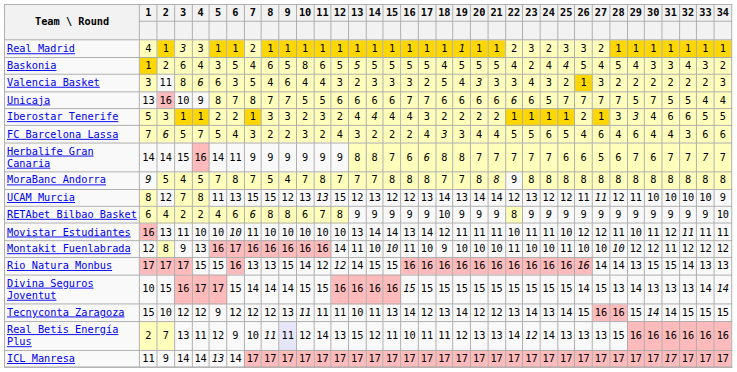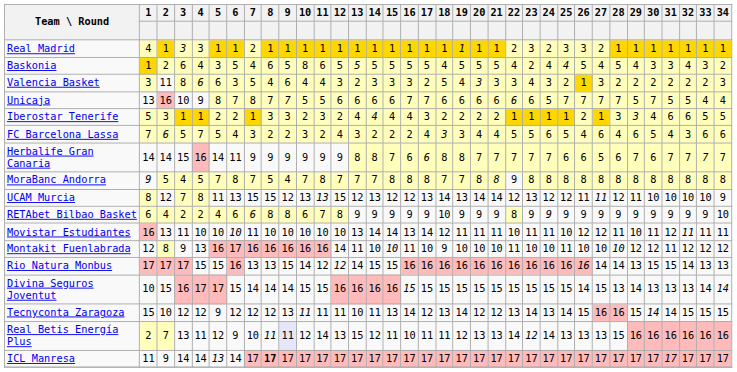 <table class="wikitable sortable" style="font-size: 85%; text-align:center;">
 <tr>
 <th rowspan="2" style="width:140px;">Team \ Round</th>
 <th>1</th>
 <th>2</th>
 <th>3</th>
 <th>4</th>
 <th>5</th>
 <th>6</th>
 <th>7</th>
 <th>8</th>
 <th>9</th>
 <th>10</th>
 <th>11</th>
 <th>12</th>
 <th>13</th>
 <th>14</th>
 <th>15</th>
 <th>16</th>
 <th>17</th>
 <th>18</th>
 <th>19</th>
 <th>20</th>
 <th>21</th>
 <th>22</th>
 <th>23</th>
 <th>24</th>
 <th>25</th>
 <th>26</th>
 <th>27</th>
 <th>28</th>
 <th>29</th>
 <th>30</th>
 <th>31</th>
 <th>32</th>
 <th>33</th>
 <th>34</th>
 </tr>
 <tr style="text-align:center; height:20px;">
 <th scope=row></th>
 <th></th>
 <th></th>
 <th></th>
 <th></th>
 <th></th>
 <th></th>
 <th></th>
 <th></th>
 <th></th>
 <th></th>
 <th></th>
 <th></th>
 <th></th>
 <th></th>
 <th></th>
 <th></th>
 <th></th>
 <th></th>
 <th></th>
 <th></th>
 <th></th>
 <th></th>
 <th></th>
 <th></th>
 <th></th>
 <th></th>
 <th></th>
 <th></th>
 <th></th>
 <th></th>
 <th></th>
 <th></th>
 <th></th>
 </tr>
 <tr>
 <td align=left><a href='#'>Real Madrid</a></td>
 <td bgcolor=#FFFFBB>4</td>
 <td bgcolor=gold>1</td>
 <td bgcolor=#FFFFBB><em>3</em></td>
 <td bgcolor=#FFFFBB>3</td>
 <td bgcolor=gold>1</td>
 <td bgcolor=gold>1</td>
 <td bgcolor=#FFFFBB>2</td>
 <td bgcolor=gold>1</td>
 <td bgcolor=gold>1</td>
 <td bgcolor=gold>1</td>
 <td bgcolor=gold>1</td>
 <td bgcolor=gold>1</td>
 <td bgcolor=gold>1</td>
 <td bgcolor=gold>1</td>
 <td bgcolor=gold>1</td>
 <td bgcolor=gold>1</td>
 <td bgcolor=gold>1</td>
 <td bgcolor=gold>1</td>
 <td bgcolor=gold><em>1</em></td>
 <td bgcolor=gold>1</td>
 <td bgcolor=gold>1</td>
 <td bgcolor=#FFFFBB>2</td>
 <td bgcolor=#FFFFBB>3</td>
 <td bgcolor=#FFFFBB>2</td>
 <td bgcolor=#FFFFBB>3</td>
 <td bgcolor=#FFFFBB>3</td>
 <td bgcolor=#FFFFBB>2</td>
 <td bgcolor=gold>1</td>
 <td bgcolor=gold>1</td>
 <td bgcolor=gold>1</td>
 <td bgcolor=gold>1</td>
 <td bgcolor=gold>1</td>
 <td bgcolor=gold>1</td>
 <td bgcolor=gold>1</td>
 </tr>
 <tr>
 <td align=left><a href='#'>Baskonia</a></td>
 <td bgcolor=gold>1</td>
 <td bgcolor=#FFFFBB>2</td>
 <td bgcolor=#FFFFBB>6</td>
 <td bgcolor=#FFFFBB>4</td>
 <td bgcolor=#FFFFBB>3</td>
 <td bgcolor=#FFFFBB>5</td>
 <td bgcolor=#FFFFBB>4</td>
 <td bgcolor=#FFFFBB>6</td>
 <td bgcolor=#FFFFBB>5</td>
 <td bgcolor=#FFFFBB>8</td>
 <td bgcolor=#FFFFBB>6</td>
 <td bgcolor=#FFFFBB>5</td>
 <td bgcolor=#FFFFBB><em>5</em></td>
 <td bgcolor=#FFFFBB>5</td>
 <td bgcolor=#FFFFBB>5</td>
 <td bgcolor=#FFFFBB>5</td>
 <td bgcolor=#FFFFBB>5</td>
 <td bgcolor=#FFFFBB>4</td>
 <td bgcolor=#FFFFBB>5</td>
 <td bgcolor=#FFFFBB>5</td>
 <td bgcolor=#FFFFBB>5</td>
 <td bgcolor=#FFFFBB>4</td>
 <td bgcolor=#FFFFBB>2</td>
 <td bgcolor=#FFFFBB>4</td>
 <td bgcolor=#FFFFBB><em>4</em></td>
 <td bgcolor=#FFFFBB>5</td>
 <td bgcolor=#FFFFBB>4</td>
 <td bgcolor=#FFFFBB>5</td>
 <td bgcolor=#FFFFBB>4</td>
 <td bgcolor=#FFFFBB>3</td>
 <td bgcolor=#FFFFBB>3</td>
 <td bgcolor=#FFFFBB>4</td>
 <td bgcolor=#FFFFBB>3</td>
 <td bgcolor=#FFFFBB>2</td>
 </tr>
 <tr>
 <td align=left><a href='#'>Valencia Basket</a></td>
 <td bgcolor=#FFFFBB>3</td>
 <td>11</td>
 <td bgcolor=#FFFFBB>8</td>
 <td bgcolor=#FFFFBB><em>6</em></td>
 <td bgcolor=#FFFFBB>6</td>
 <td bgcolor=#FFFFBB>3</td>
 <td bgcolor=#FFFFBB>5</td>
 <td bgcolor=#FFFFBB>4</td>
 <td bgcolor=#FFFFBB>6</td>
 <td bgcolor=#FFFFBB>4</td>
 <td bgcolor=#FFFFBB>4</td>
 <td bgcolor=#FFFFBB>3</td>
 <td bgcolor=#FFFFBB>2</td>
 <td bgcolor=#FFFFBB>3</td>
 <td bgcolor=#FFFFBB>3</td>
 <td bgcolor=#FFFFBB>3</td>
 <td bgcolor=#FFFFBB>2</td>
 <td bgcolor=#FFFFBB>5</td>
 <td bgcolor=#FFFFBB>4</td>
 <td bgcolor=#FFFFBB><em>3</em></td>
 <td bgcolor=#FFFFBB>3</td>
 <td bgcolor=#FFFFBB>3</td>
 <td bgcolor=#FFFFBB>4</td>
 <td bgcolor=#FFFFBB>3</td>
 <td bgcolor=#FFFFBB>2</td>
 <td bgcolor=gold>1</td>
 <td bgcolor=#FFFFBB>3</td>
 <td bgcolor=#FFFFBB>2</td>
 <td bgcolor=#FFFFBB>2</td>
 <td bgcolor=#FFFFBB>2</td>
 <td bgcolor=#FFFFBB>2</td>
 <td bgcolor=#FFFFBB>2</td>
 <td bgcolor=#FFFFBB>2</td>
 <td bgcolor=#FFFFBB>3</td>
 </tr>
 <tr>
 <td align=left><a href='#'>Unicaja</a></td>
 <td>13</td>
 <td bgcolor=#FFBBBB>16</td>
 <td>10</td>
 <td>9</td>
 <td bgcolor=#FFFFBB>8</td>
 <td bgcolor=#FFFFBB>7</td>
 <td bgcolor=#FFFFBB>8</td>
 <td bgcolor=#FFFFBB>7</td>
 <td bgcolor=#FFFFBB><em>7</em></td>
 <td bgcolor=#FFFFBB>5</td>
 <td bgcolor=#FFFFBB>5</td>
 <td bgcolor=#FFFFBB>6</td>
 <td bgcolor=#FFFFBB>6</td>
 <td bgcolor=#FFFFBB>6</td>
 <td bgcolor=#FFFFBB>6</td>
 <td bgcolor=#FFFFBB>7</td>
 <td bgcolor=#FFFFBB>7</td>
 <td bgcolor=#FFFFBB>6</td>
 <td bgcolor=#FFFFBB>6</td>
 <td bgcolor=#FFFFBB>6</td>
 <td bgcolor=#FFFFBB>6</td>
 <td bgcolor=#FFFFBB><em>6</em></td>
 <td bgcolor=#FFFFBB>6</td>
 <td bgcolor=#FFFFBB>5</td>
 <td bgcolor=#FFFFBB>7</td>
 <td bgcolor=#FFFFBB>7</td>
 <td bgcolor=#FFFFBB>7</td>
 <td bgcolor=#FFFFBB>7</td>
 <td bgcolor=#FFFFBB>5</td>
 <td bgcolor=#FFFFBB>7</td>
 <td bgcolor=#FFFFBB>5</td>
 <td bgcolor=#FFFFBB>5</td>
 <td bgcolor=#FFFFBB>4</td>
 <td bgcolor=#FFFFBB>4</td>
 </tr>
 <tr>
 <td align=left><a href='#'>Iberostar Tenerife</a></td>
 <td bgcolor=#FFFFBB>5</td>
 <td bgcolor=#FFFFBB>3</td>
 <td bgcolor=gold>1</td>
 <td bgcolor=gold>1</td>
 <td bgcolor=#FFFFBB>2</td>
 <td bgcolor=#FFFFBB>2</td>
 <td bgcolor=gold>1</td>
 <td bgcolor=#FFFFBB>3</td>
 <td bgcolor=#FFFFBB>3</td>
 <td bgcolor=#FFFFBB>2</td>
 <td bgcolor=#FFFFBB>3</td>
 <td bgcolor=#FFFFBB>2</td>
 <td bgcolor=#FFFFBB>4</td>
 <td bgcolor=#FFFFBB><em>4</em></td>
 <td bgcolor=#FFFFBB>4</td>
 <td bgcolor=#FFFFBB>4</td>
 <td bgcolor=#FFFFBB>3</td>
 <td bgcolor=#FFFFBB>2</td>
 <td bgcolor=#FFFFBB>2</td>
 <td bgcolor=#FFFFBB>2</td>
 <td bgcolor=#FFFFBB>2</td>
 <td bgcolor=gold>1</td>
 <td bgcolor=gold>1</td>
 <td bgcolor=gold>1</td>
 <td bgcolor=gold>1</td>
 <td bgcolor=#FFFFBB>2</td>
 <td bgcolor=gold>1</td>
 <td bgcolor=#FFFFBB>3</td>
 <td bgcolor=#FFFFBB><em>3</em></td>
 <td bgcolor=#FFFFBB>4</td>
 <td bgcolor=#FFFFBB>6</td>
 <td bgcolor=#FFFFBB>6</td>
 <td bgcolor=#FFFFBB>5</td>
 <td bgcolor=#FFFFBB>5</td>
 </tr>
 <tr>
 <td align=left><a href='#'>FC Barcelona Lassa</a></td>
 <td bgcolor=#FFFFBB>7</td>
 <td bgcolor=#FFFFBB><em>6</em></td>
 <td bgcolor=#FFFFBB>5</td>
 <td bgcolor=#FFFFBB>7</td>
 <td bgcolor=#FFFFBB>5</td>
 <td bgcolor=#FFFFBB>4</td>
 <td bgcolor=#FFFFBB>3</td>
 <td bgcolor=#FFFFBB>2</td>
 <td bgcolor=#FFFFBB>2</td>
 <td bgcolor=#FFFFBB>3</td>
 <td bgcolor=#FFFFBB>2</td>
 <td bgcolor=#FFFFBB>4</td>
 <td bgcolor=#FFFFBB>3</td>
 <td bgcolor=#FFFFBB>2</td>
 <td bgcolor=#FFFFBB>2</td>
 <td bgcolor=#FFFFBB>2</td>
 <td bgcolor=#FFFFBB>4</td>
 <td bgcolor=#FFFFBB><em>3</em></td>
 <td bgcolor=#FFFFBB>3</td>
 <td bgcolor=#FFFFBB>4</td>
 <td bgcolor=#FFFFBB>4</td>
 <td bgcolor=#FFFFBB>5</td>
 <td bgcolor=#FFFFBB>5</td>
 <td bgcolor=#FFFFBB>6</td>
 <td bgcolor=#FFFFBB>5</td>
 <td bgcolor=#FFFFBB>4</td>
 <td bgcolor=#FFFFBB>6</td>
 <td bgcolor=#FFFFBB>4</td>
 <td bgcolor=#FFFFBB>6</td>
-<td bgcolor=#FFFFBB>4</td>
+<td bgcolor=#FFFFBB>5</td>
 <td bgcolor=#FFFFBB>4</td>
 <td bgcolor=#FFFFBB>3</td>
 <td bgcolor=#FFFFBB>6</td>
 <td bgcolor=#FFFFBB>6</td>
 </tr>
 <tr>
 <td align=left><a href='#'>Herbalife Gran Canaria</a></td>
 <td>14</td>
 <td>14</td>
 <td>15</td>
 <td bgcolor=#FFBBBB>16</td>
 <td>14</td>
 <td>11</td>
 <td>9</td>
 <td>9</td>
 <td>9</td>
 <td>9</td>
 <td>9</td>
 <td>9</td>
 <td bgcolor=#FFFFBB>8</td>
 <td bgcolor=#FFFFBB>8</td>
 <td bgcolor=#FFFFBB>7</td>
 <td bgcolor=#FFFFBB>6</td>
 <td bgcolor=#FFFFBB><em>6</em></td>
 <td bgcolor=#FFFFBB>8</td>
 <td bgcolor=#FFFFBB>8</td>
 <td bgcolor=#FFFFBB>7</td>
 <td bgcolor=#FFFFBB>7</td>
 <td bgcolor=#FFFFBB>7</td>
 <td bgcolor=#FFFFBB>7</td>
 <td bgcolor=#FFFFBB>7</td>
 <td bgcolor=#FFFFBB>6</td>
 <td bgcolor=#FFFFBB>6</td>
 <td bgcolor=#FFFFBB>5</td>
 <td bgcolor=#FFFFBB>6</td>
 <td bgcolor=#FFFFBB>7</td>
 <td bgcolor=#FFFFBB>6</td>
 <td bgcolor=#FFFFBB>7</td>
 <td bgcolor=#FFFFBB>7</td>
 <td bgcolor=#FFFFBB><em>7</em></td>
 <td bgcolor=#FFFFBB>7</td>
 </tr>
 <tr>
 <td align=left><a href='#'>MoraBanc Andorra</a></td>
 <td><em>9</em></td>
 <td bgcolor=#FFFFBB>5</td>
 <td bgcolor=#FFFFBB>4</td>
 <td bgcolor=#FFFFBB>5</td>
 <td bgcolor=#FFFFBB>7</td>
 <td bgcolor=#FFFFBB>8</td>
 <td bgcolor=#FFFFBB>7</td>
 <td bgcolor=#FFFFBB>5</td>
 <td bgcolor=#FFFFBB>4</td>
 <td bgcolor=#FFFFBB>7</td>
 <td bgcolor=#FFFFBB>8</td>
 <td bgcolor=#FFFFBB>7</td>
 <td bgcolor=#FFFFBB>7</td>
 <td bgcolor=#FFFFBB>7</td>
 <td bgcolor=#FFFFBB>8</td>
 <td bgcolor=#FFFFBB>8</td>
 <td bgcolor=#FFFFBB>8</td>
 <td bgcolor=#FFFFBB>7</td>
 <td bgcolor=#FFFFBB>7</td>
 <td bgcolor=#FFFFBB>8</td>
 <td bgcolor=#FFFFBB><em>8</em></td>
 <td>9</td>
 <td bgcolor=#FFFFBB>8</td>
 <td bgcolor=#FFFFBB>8</td>
 <td bgcolor=#FFFFBB>8</td>
 <td bgcolor=#FFFFBB>8</td>
 <td bgcolor=#FFFFBB>8</td>
 <td bgcolor=#FFFFBB>8</td>
 <td bgcolor=#FFFFBB>8</td>
 <td bgcolor=#FFFFBB>8</td>
 <td bgcolor=#FFFFBB>8</td>
 <td bgcolor=#FFFFBB>8</td>
 <td bgcolor=#FFFFBB>8</td>
 <td bgcolor=#FFFFBB>8</td>
 </tr>
 <tr>
 <td align=left><a href='#'>UCAM Murcia</a></td>
 <td bgcolor=#FFFFBB>8</td>
 <td>12</td>
 <td bgcolor=#FFFFBB>7</td>
 <td bgcolor=#FFFFBB>8</td>
 <td>11</td>
 <td>13</td>
 <td>15</td>
 <td>15</td>
 <td>12</td>
 <td>13</td>
 <td><em>13</em></td>
 <td>15</td>
 <td>12</td>
 <td>13</td>
 <td>12</td>
 <td>12</td>
 <td>13</td>
 <td>14</td>
 <td>13</td>
 <td>14</td>
 <td>14</td>
 <td>12</td>
 <td>13</td>
 <td>12</td>
 <td>12</td>
 <td>11</td>
 <td><em>11</em></td>
 <td>12</td>
 <td>11</td>
 <td>10</td>
 <td>10</td>
 <td>10</td>
 <td>10</td>
 <td>9</td>
 </tr>
 <tr>
 <td align=left><a href='#'>RETAbet Bilbao Basket</a></td>
 <td bgcolor=#FFFFBB>6</td>
 <td bgcolor=#FFFFBB>4</td>
 <td bgcolor=#FFFFBB>2</td>
 <td bgcolor=#FFFFBB>2</td>
 <td bgcolor=#FFFFBB>4</td>
 <td bgcolor=#FFFFBB>6</td>
 <td bgcolor=#FFFFBB><em>6</em></td>
 <td bgcolor=#FFFFBB>8</td>
 <td bgcolor=#FFFFBB>8</td>
 <td bgcolor=#FFFFBB>6</td>
 <td bgcolor=#FFFFBB>7</td>
 <td bgcolor=#FFFFBB>8</td>
 <td>9</td>
 <td>9</td>
 <td>9</td>
 <td>9</td>
 <td>9</td>
 <td>10</td>
 <td>9</td>
 <td>9</td>
 <td>9</td>
 <td bgcolor=#FFFFBB>8</td>
 <td>9</td>
 <td><em>9</em></td>
 <td>9</td>
 <td>9</td>
 <td>9</td>
 <td>9</td>
 <td>9</td>
 <td>9</td>
 <td>9</td>
 <td>9</td>
 <td>9</td>
 <td>10</td>
 </tr>
 <tr>
 <td align=left><a href='#'>Movistar Estudiantes</a></td>
 <td bgcolor=#FFBBBB>16</td>
 <td>13</td>
 <td>11</td>
 <td>10</td>
 <td>10</td>
 <td><em>10</em></td>
 <td>11</td>
 <td>10</td>
 <td>10</td>
 <td>10</td>
 <td>10</td>
 <td>10</td>
 <td>13</td>
 <td>14</td>
 <td>14</td>
 <td>13</td>
 <td>14</td>
 <td>12</td>
 <td>11</td>
 <td>11</td>
 <td>11</td>
 <td>10</td>
 <td>11</td>
 <td>11</td>
 <td>10</td>
 <td>12</td>
 <td>12</td>
 <td>11</td>
 <td>10</td>
 <td>11</td>
 <td>12</td>
 <td><em>11</em></td>
 <td>11</td>
 <td>11</td>
 </tr>
 <tr>
 <td align=left><a href='#'>Montakit Fuenlabrada</a></td>
 <td>12</td>
 <td bgcolor=#FFFFBB>8</td>
 <td>9</td>
 <td>13</td>
 <td bgcolor=#FFBBBB>16</td>
 <td bgcolor=#FFBBBB>17</td>
 <td bgcolor=#FFBBBB>16</td>
 <td bgcolor=#FFBBBB>16</td>
 <td bgcolor=#FFBBBB>16</td>
 <td bgcolor=#FFBBBB>16</td>
 <td bgcolor=#FFBBBB>16</td>
 <td>14</td>
 <td>11</td>
 <td>10</td>
 <td><em>10</em></td>
 <td>11</td>
 <td>10</td>
 <td>9</td>
 <td>10</td>
 <td>10</td>
 <td>10</td>
 <td>11</td>
 <td>10</td>
 <td>10</td>
 <td>11</td>
 <td>10</td>
 <td>10</td>
 <td><em>10</em></td>
 <td>12</td>
 <td>12</td>
 <td>11</td>
 <td>12</td>
 <td>12</td>
 <td>12</td>
 </tr>
 <tr>
 <td align=left><a href='#'>Rio Natura Monbus</a></td>
 <td bgcolor=#FFBBBB>17</td>
 <td bgcolor=#FFBBBB>17</td>
 <td bgcolor=#FFBBBB>17</td>
 <td>15</td>
 <td>15</td>
 <td bgcolor=#FFBBBB>16</td>
 <td>13</td>
 <td>13</td>
 <td>15</td>
 <td>14</td>
 <td>12</td>
 <td><em>12</em></td>
 <td>14</td>
 <td>15</td>
 <td>15</td>
 <td bgcolor=#FFBBBB>16</td>
 <td bgcolor=#FFBBBB>16</td>
 <td bgcolor=#FFBBBB>16</td>
 <td bgcolor=#FFBBBB>16</td>
 <td bgcolor=#FFBBBB>16</td>
 <td bgcolor=#FFBBBB>16</td>
 <td bgcolor=#FFBBBB>16</td>
 <td bgcolor=#FFBBBB>16</td>
 <td bgcolor=#FFBBBB>16</td>
 <td bgcolor=#FFBBBB>16</td>
 <td bgcolor=#FFBBBB><em>16</em></td>
 <td>14</td>
 <td>14</td>
 <td>13</td>
 <td>15</td>
 <td>15</td>
 <td>14</td>
 <td>13</td>
 <td>13</td>
 </tr>
 <tr>
 <td align=left><a href='#'>Divina Seguros Joventut</a></td>
 <td>10</td>
 <td>15</td>
 <td bgcolor=#FFBBBB>16</td>
 <td bgcolor=#FFBBBB>17</td>
 <td bgcolor=#FFBBBB>17</td>
 <td>15</td>
 <td>14</td>
 <td>14</td>
 <td>14</td>
 <td>15</td>
 <td>15</td>
 <td bgcolor=#FFBBBB>16</td>
 <td bgcolor=#FFBBBB>16</td>
 <td bgcolor=#FFBBBB>16</td>
 <td bgcolor=#FFBBBB>16</td>
 <td><em>15</em></td>
 <td>15</td>
 <td>15</td>
 <td>15</td>
 <td>15</td>
 <td>15</td>
 <td>15</td>
 <td>15</td>
 <td>15</td>
 <td>15</td>
 <td>14</td>
 <td>15</td>
 <td>13</td>
 <td>14</td>
 <td>13</td>
 <td>13</td>
 <td>13</td>
 <td>14</td>
 <td><em>14</em></td>
 </tr>
 <tr>
 <td align=left><a href='#'>Tecnyconta Zaragoza</a></td>
 <td>15</td>
 <td>10</td>
 <td>12</td>
 <td>12</td>
 <td>9</td>
 <td>12</td>
 <td>12</td>
 <td>12</td>
 <td>13</td>
 <td><em>11</em></td>
 <td>11</td>
 <td>11</td>
 <td>10</td>
 <td>11</td>
 <td>13</td>
 <td>14</td>
 <td>12</td>
 <td>13</td>
 <td>14</td>
 <td>12</td>
 <td>12</td>
 <td>13</td>
 <td>14</td>
 <td>13</td>
 <td>14</td>
 <td>15</td>
 <td bgcolor=#FFBBBB>16</td>
 <td bgcolor=#FFBBBB>16</td>
 <td>15</td>
 <td><em>14</em></td>
 <td>14</td>
 <td>15</td>
 <td>15</td>
 <td>15</td>
 </tr>
 <tr>
 <td align=left><a href='#'>Real Betis Energía Plus</a></td>
 <td bgcolor=#FFFFBB>2</td>
 <td bgcolor=#FFFFBB>7</td>
 <td>13</td>
 <td>11</td>
 <td>12</td>
 <td>9</td>
 <td>10</td>
 <td><em>11</em></td>
 <td style="background: lavender;">11</td>
 <td>12</td>
 <td>14</td>
 <td>13</td>
 <td>15</td>
 <td>12</td>
 <td>11</td>
 <td>10</td>
 <td>11</td>
 <td>11</td>
 <td>12</td>
 <td>13</td>
 <td>13</td>
 <td>14</td>
 <td><em>12</em></td>
 <td>14</td>
 <td>13</td>
 <td>13</td>
 <td>13</td>
 <td>15</td>
 <td bgcolor=#FFBBBB>16</td>
 <td bgcolor=#FFBBBB>16</td>
 <td bgcolor=#FFBBBB>16</td>
 <td bgcolor=#FFBBBB>16</td>
 <td bgcolor=#FFBBBB>16</td>
 <td bgcolor=#FFBBBB>16</td>
 </tr>
 <tr>
 <td align=left><a href='#'>ICL Manresa</a></td>
 <td>11</td>
 <td>9</td>
 <td>14</td>
 <td>14</td>
 <td><em>13</em></td>
 <td>14</td>
 <td bgcolor=#FFBBBB>17</td>
-<td bgcolor=#FFBBBB>17</td>
+<td bgcolor=#FFBBBB><strong>17</strong></td>
 <td bgcolor=#FFBBBB>17</td>
 <td bgcolor=#FFBBBB>17</td>
 <td bgcolor=#FFBBBB>17</td>
 <td bgcolor=#FFBBBB>17</td>
 <td bgcolor=#FFBBBB>17</td>
 <td bgcolor=#FFBBBB>17</td>
 <td bgcolor=#FFBBBB>17</td>
 <td bgcolor=#FFBBBB>17</td>
 <td bgcolor=#FFBBBB>17</td>
 <td bgcolor=#FFBBBB>17</td>
 <td bgcolor=#FFBBBB>17</td>
 <td bgcolor=#FFBBBB>17</td>
 <td bgcolor=#FFBBBB>17</td>
 <td bgcolor=#FFBBBB>17</td>
 <td bgcolor=#FFBBBB>17</td>
 <td bgcolor=#FFBBBB>17</td>
 <td bgcolor=#FFBBBB>17</td>
 <td bgcolor=#FFBBBB>17</td>
 <td bgcolor=#FFBBBB>17</td>
 <td bgcolor=#FFBBBB>17</td>
 <td bgcolor=#FFBBBB>17</td>
 <td bgcolor=#FFBBBB>17</td>
 <td bgcolor=#FFBBBB><em>17</em></td>
 <td bgcolor=#FFBBBB>17</td>
 <td bgcolor=#FFBBBB>17</td>
 <td bgcolor=#FFBBBB>17</td>
 </tr>
 <tr>
 </tr>
 </table>
